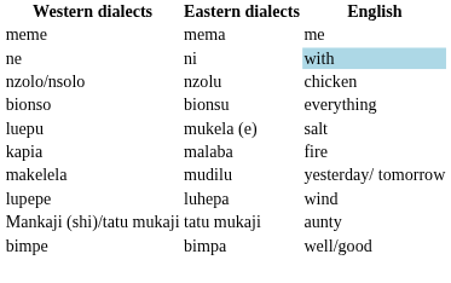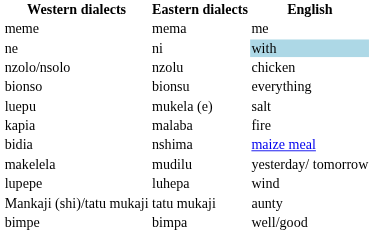 <table class="variations">
 <tr>
 <th>Western dialects</th>
 <th>Eastern dialects</th>
 <th>English</th>
 </tr>
 <tr>
 <td>meme</td>
 <td>mema</td>
 <td>me</td>
 </tr>
 <tr>
 <td>ne</td>
 <td>ni</td>
 <td style="background: lightblue;">with</td>
 </tr>
 <tr>
 <td>nzolo/nsolo</td>
 <td>nzolu</td>
 <td>chicken</td>
 </tr>
 <tr>
 <td>bionso</td>
 <td>bionsu</td>
 <td>everything</td>
 </tr>
 <tr>
 <td>luepu</td>
 <td>mukela (e)</td>
 <td>salt</td>
 </tr>
 <tr>
 <td>kapia</td>
 <td>malaba</td>
 <td>fire</td>
 </tr>
 <tr>
+<td>bidia</td>
+<td>nshima</td>
+<td><a href='#'>maize meal</a></td>
+</tr>
+<tr>
 <td>makelela</td>
 <td>mudilu</td>
 <td>yesterday/ tomorrow</td>
 </tr>
 <tr>
 <td>lupepe</td>
 <td>luhepa</td>
 <td>wind</td>
 </tr>
 <tr>
 <td>Mankaji (shi)/tatu mukaji</td>
 <td>tatu mukaji</td>
 <td>aunty</td>
 </tr>
 <tr>
 <td>bimpe</td>
 <td>bimpa</td>
 <td>well/good</td>
 </tr>
 </table>
